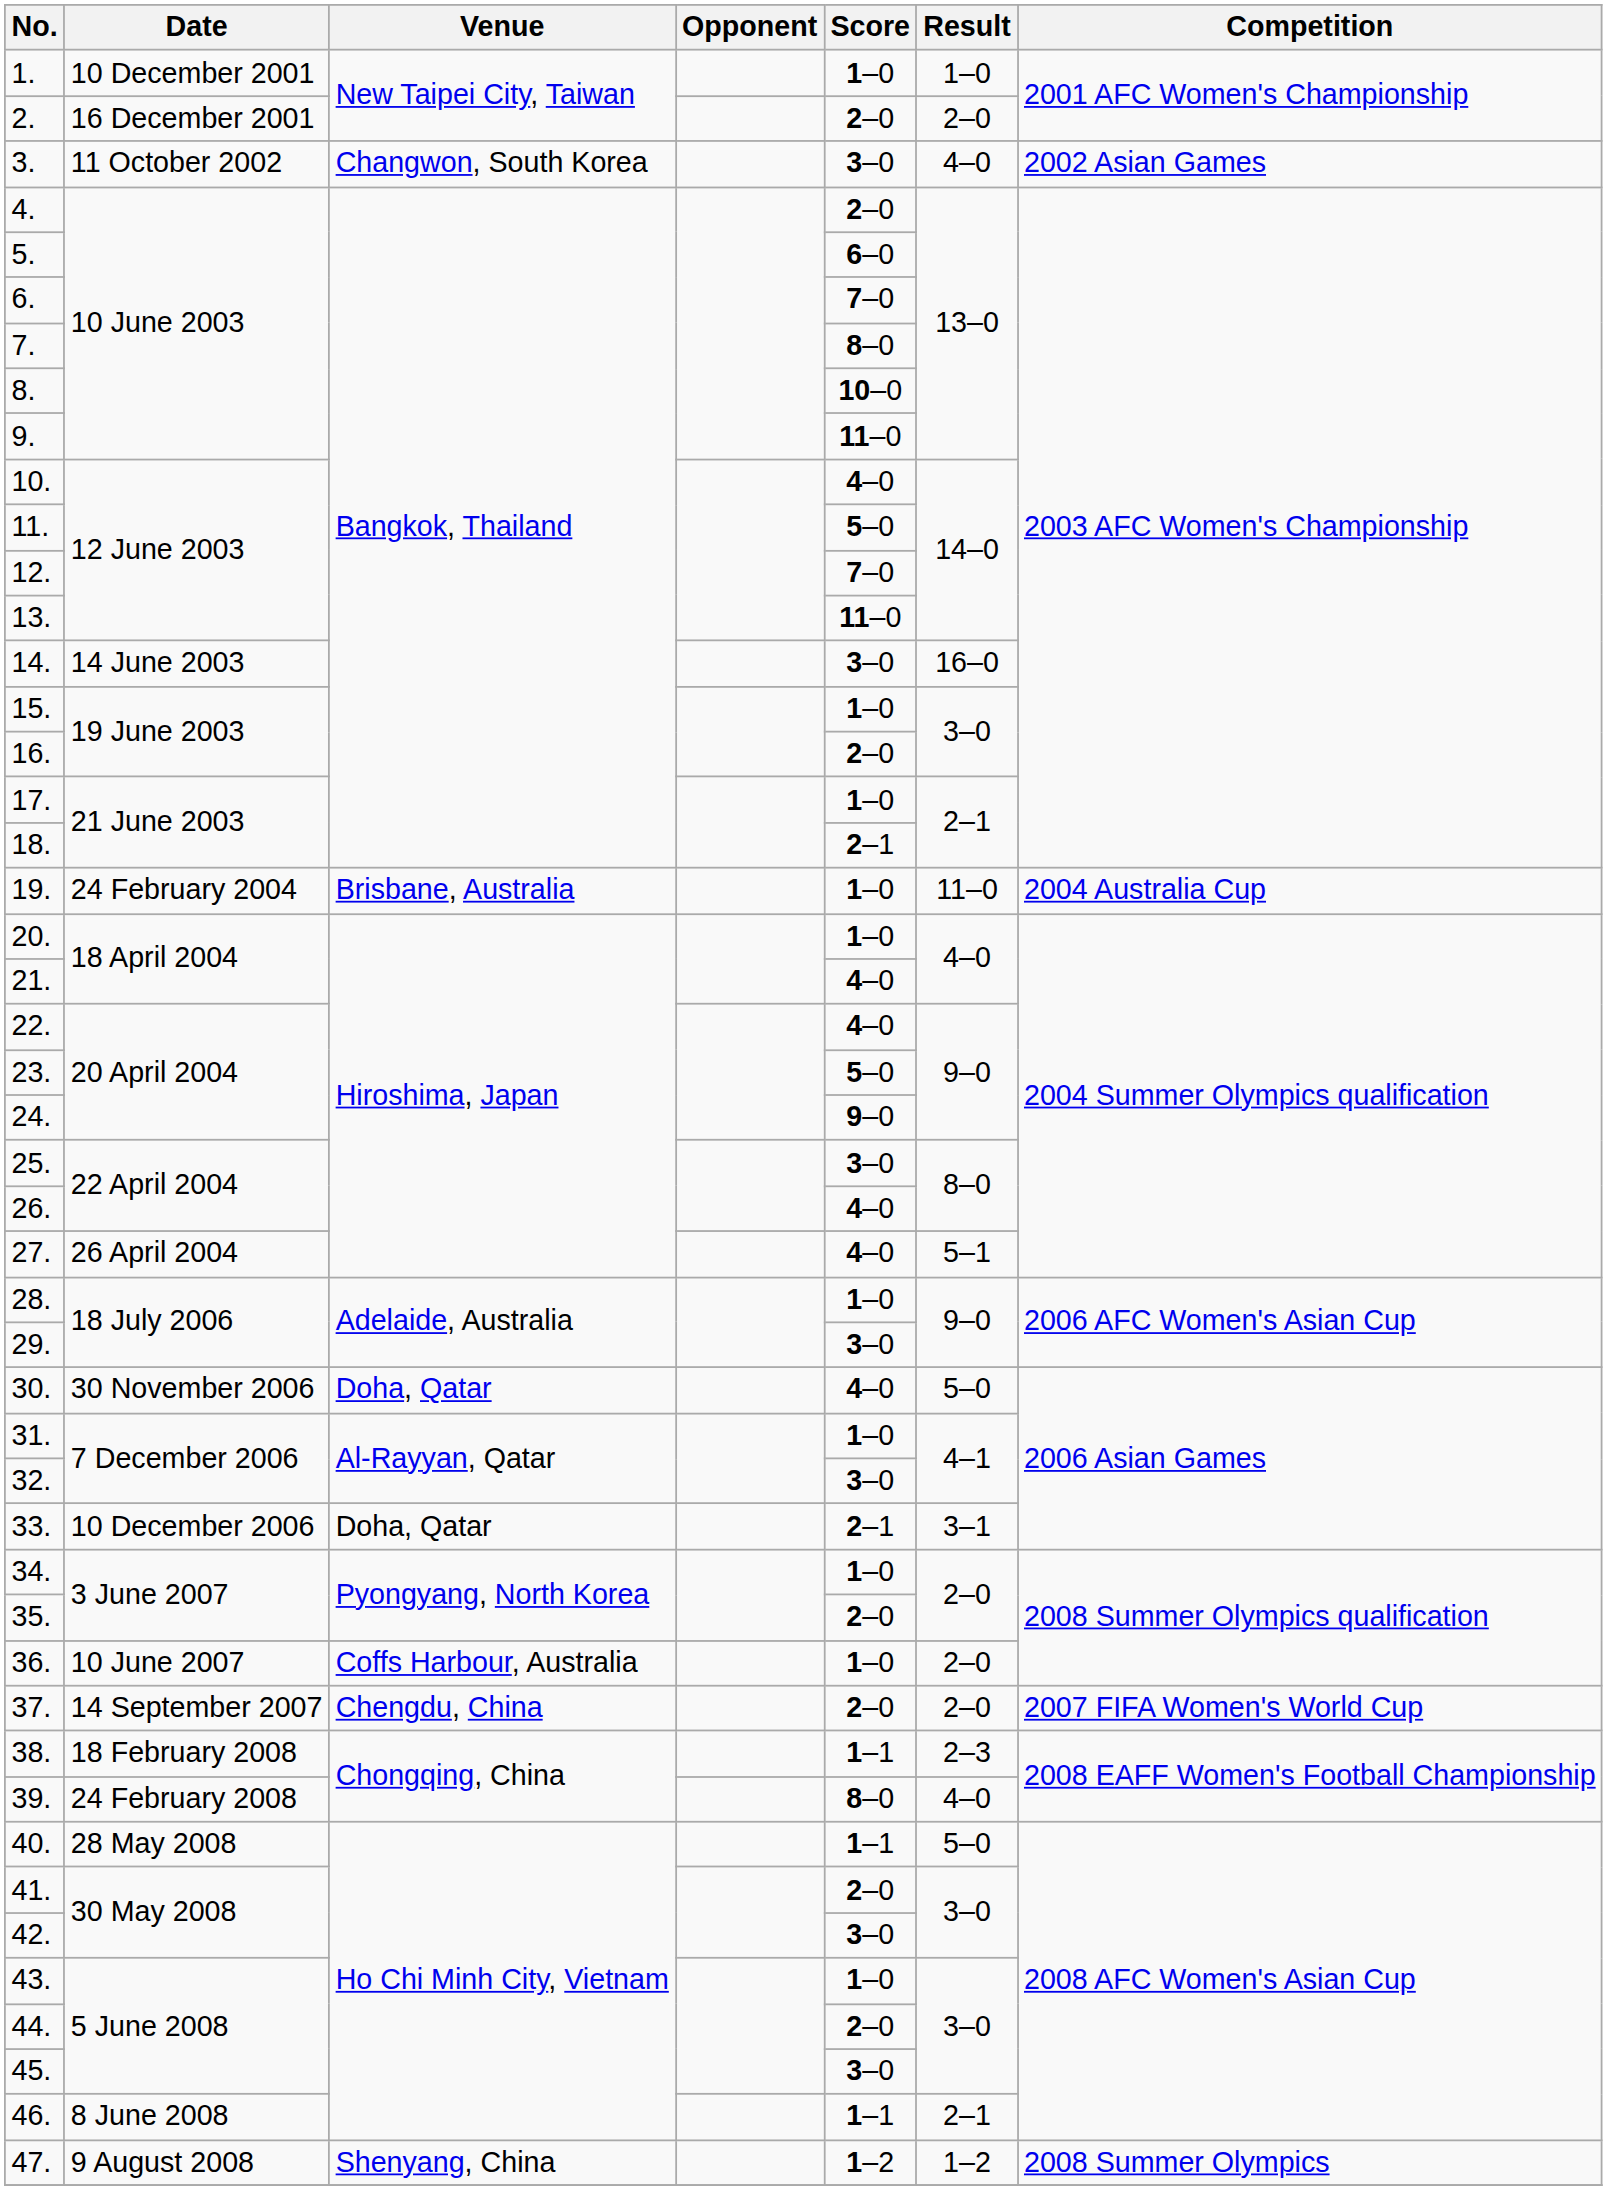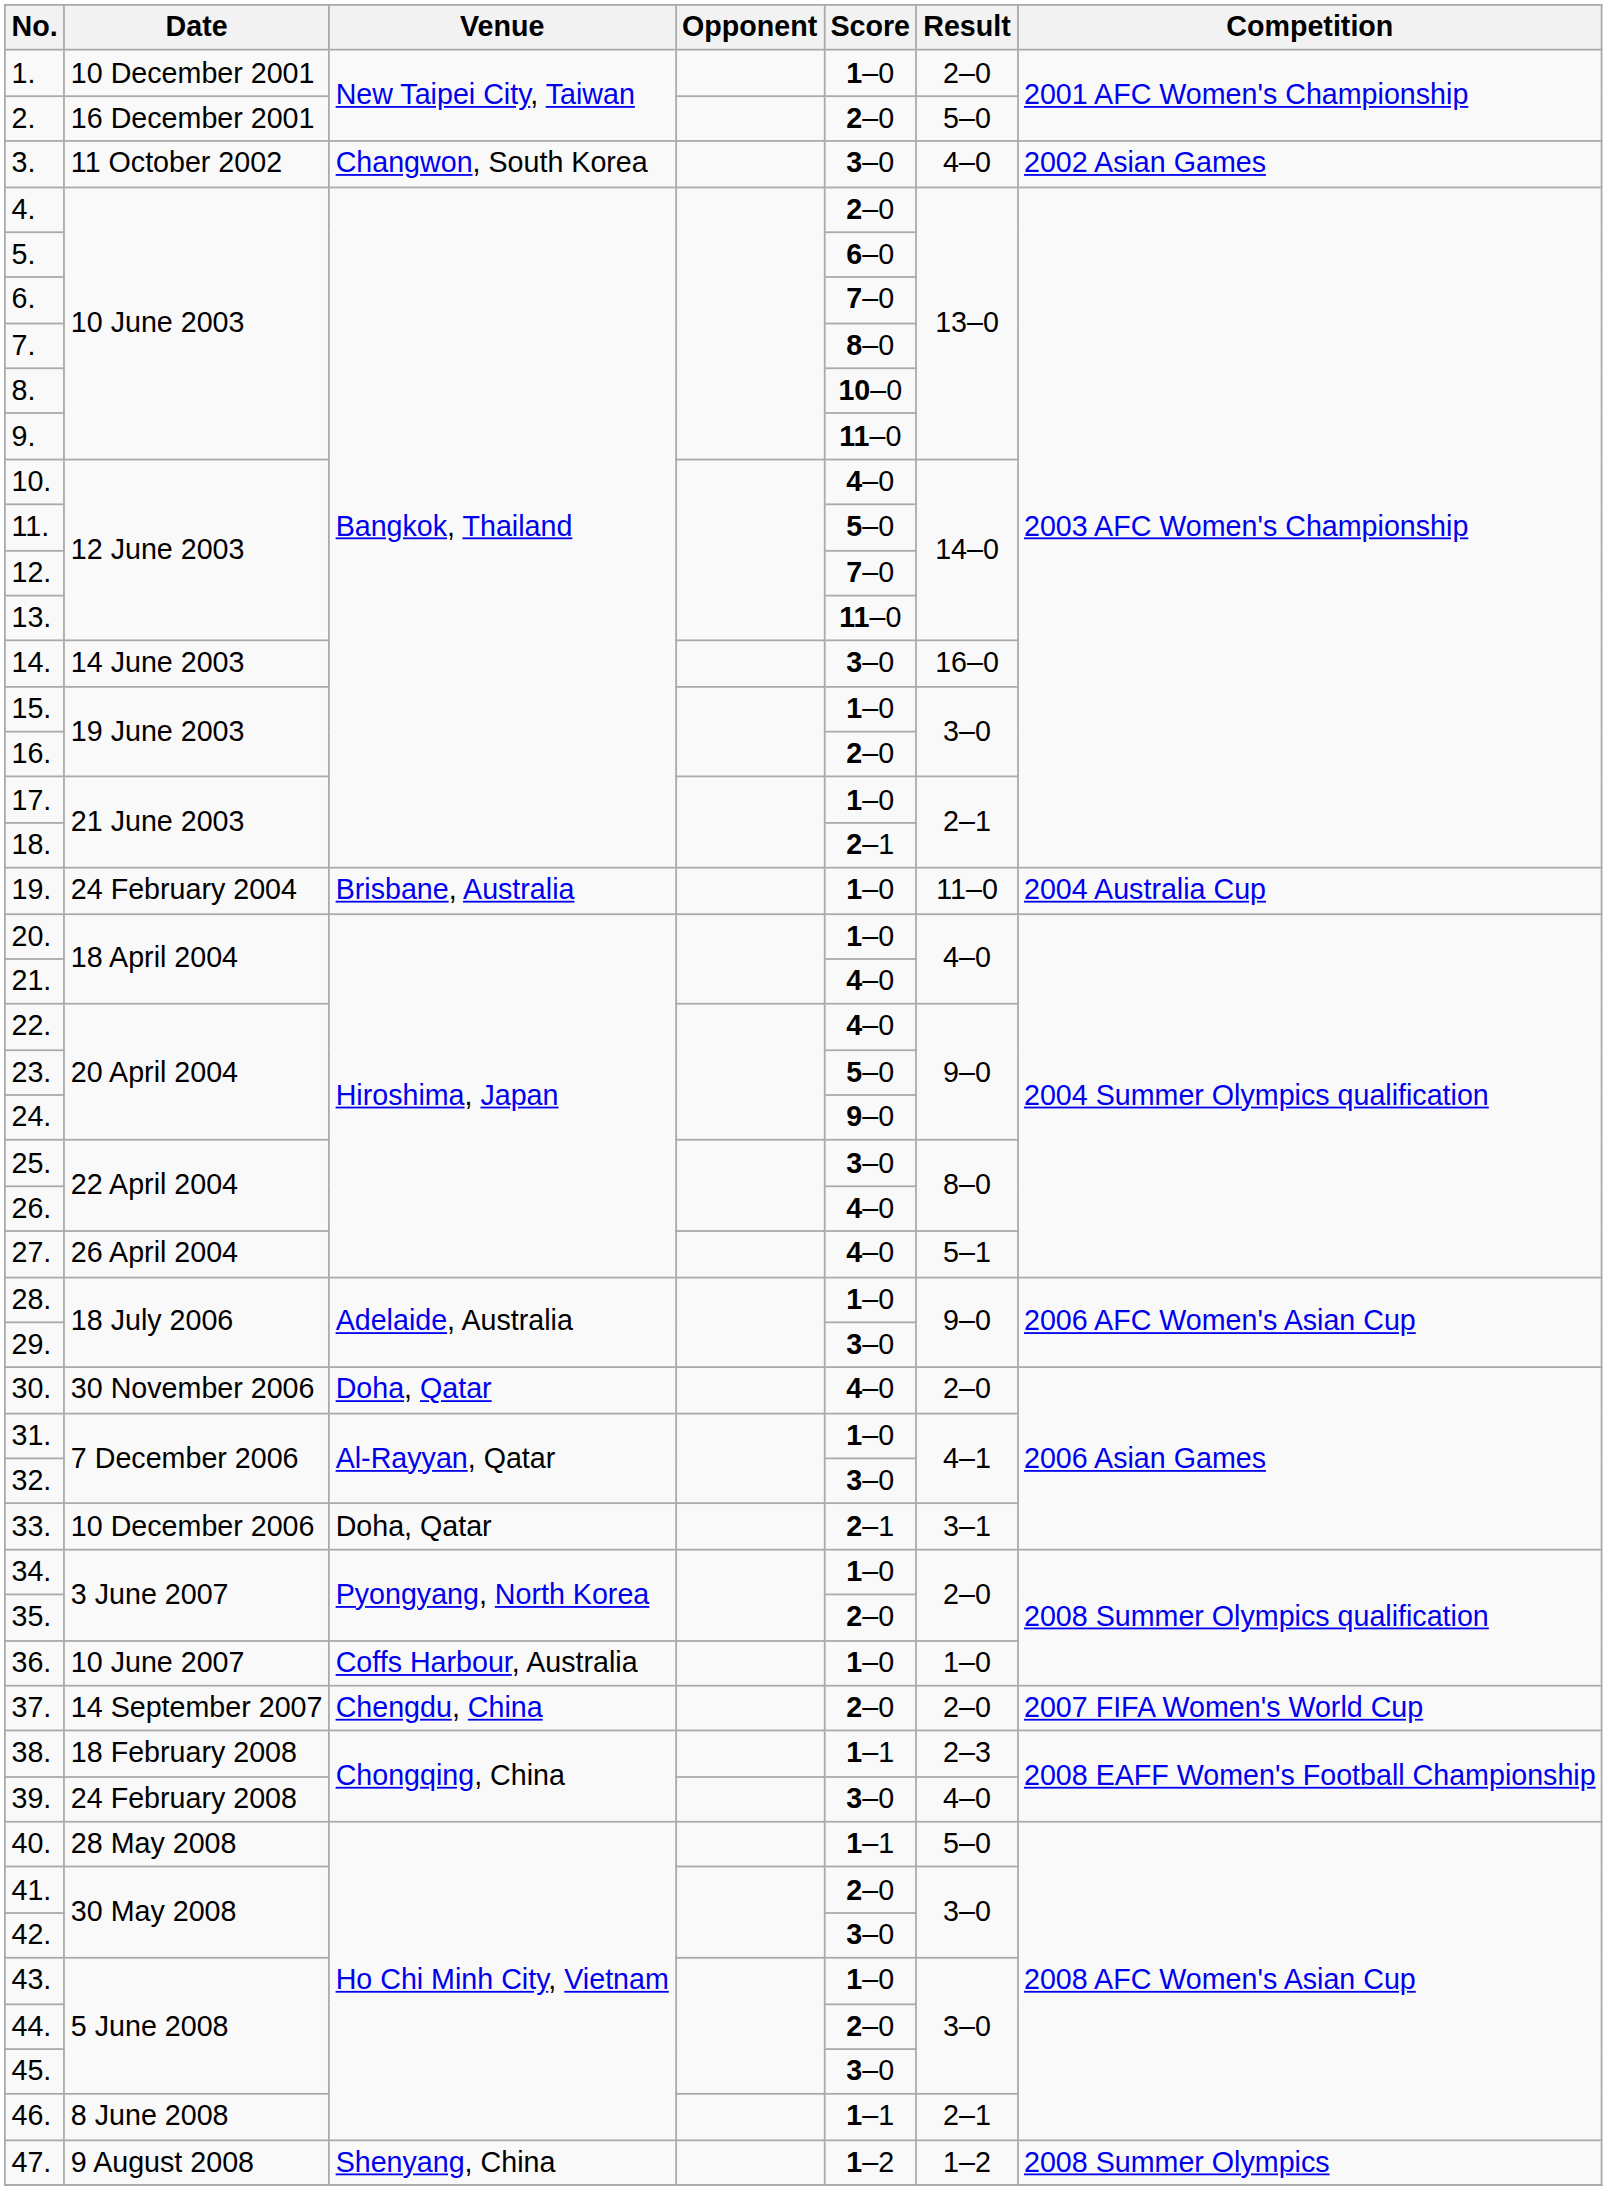 <table class="wikitable">
 <tr>
 <th>No.</th>
 <th>Date</th>
 <th>Venue</th>
 <th>Opponent</th>
 <th>Score</th>
 <th>Result</th>
 <th>Competition</th>
 </tr>
 <tr>
 <td>1.</td>
 <td>10 December 2001</td>
 <td rowspan=2><a href='#'>New Taipei City</a>, <a href='#'>Taiwan</a></td>
 <td></td>
 <td align=center><strong>1</strong>–0</td>
-<td align=center>1–0</td>
+<td align=center>2–0</td>
 <td rowspan=2><a href='#'>2001 AFC Women's Championship</a></td>
 </tr>
 <tr>
 <td>2.</td>
 <td>16 December 2001</td>
 <td></td>
 <td align=center><strong>2</strong>–0</td>
-<td align=center>2–0</td>
+<td align=center>5–0</td>
 </tr>
 <tr>
 <td>3.</td>
 <td>11 October 2002</td>
 <td><a href='#'>Changwon</a>, South Korea</td>
 <td></td>
 <td align=center><strong>3</strong>–0</td>
 <td align=center>4–0</td>
 <td><a href='#'>2002 Asian Games</a></td>
 </tr>
 <tr>
 <td>4.</td>
 <td rowspan=6>10 June 2003</td>
 <td rowspan=15><a href='#'>Bangkok</a>, <a href='#'>Thailand</a></td>
 <td rowspan=6></td>
 <td align=center><strong>2</strong>–0</td>
 <td rowspan=6 align=center>13–0</td>
 <td rowspan=15><a href='#'>2003 AFC Women's Championship</a></td>
 </tr>
 <tr>
 <td>5.</td>
 <td align=center><strong>6</strong>–0</td>
 </tr>
 <tr>
 <td>6.</td>
 <td align=center><strong>7</strong>–0</td>
 </tr>
 <tr>
 <td>7.</td>
 <td align=center><strong>8</strong>–0</td>
 </tr>
 <tr>
 <td>8.</td>
 <td align=center><strong>10</strong>–0</td>
 </tr>
 <tr>
 <td>9.</td>
 <td align=center><strong>11</strong>–0</td>
 </tr>
 <tr>
 <td>10.</td>
 <td rowspan=4>12 June 2003</td>
 <td rowspan=4></td>
 <td align=center><strong>4</strong>–0</td>
 <td rowspan=4 align=center>14–0</td>
 </tr>
 <tr>
 <td>11.</td>
 <td align=center><strong>5</strong>–0</td>
 </tr>
 <tr>
 <td>12.</td>
 <td align=center><strong>7</strong>–0</td>
 </tr>
 <tr>
 <td>13.</td>
 <td align=center><strong>11</strong>–0</td>
 </tr>
 <tr>
 <td>14.</td>
 <td>14 June 2003</td>
 <td></td>
 <td align=center><strong>3</strong>–0</td>
 <td align=center>16–0</td>
 </tr>
 <tr>
 <td>15.</td>
 <td rowspan=2>19 June 2003</td>
 <td rowspan=2></td>
 <td align=center><strong>1</strong>–0</td>
 <td rowspan=2 align=center>3–0</td>
 </tr>
 <tr>
 <td>16.</td>
 <td align=center><strong>2</strong>–0</td>
 </tr>
 <tr>
 <td>17.</td>
 <td rowspan=2>21 June 2003</td>
 <td rowspan=2></td>
 <td align=center><strong>1</strong>–0</td>
 <td rowspan=2 align=center>2–1 </td>
 </tr>
 <tr>
 <td>18.</td>
 <td align=center><strong>2</strong>–1</td>
 </tr>
 <tr>
 <td>19.</td>
 <td>24 February 2004</td>
 <td><a href='#'>Brisbane</a>, <a href='#'>Australia</a></td>
 <td></td>
 <td align=center><strong>1</strong>–0</td>
 <td align=center>11–0</td>
 <td><a href='#'>2004 Australia Cup</a></td>
 </tr>
 <tr>
 <td>20.</td>
 <td rowspan=2>18 April 2004</td>
 <td rowspan=8><a href='#'>Hiroshima</a>, <a href='#'>Japan</a></td>
 <td rowspan=2></td>
 <td align=center><strong>1</strong>–0</td>
 <td rowspan=2 align=center>4–0</td>
 <td rowspan=8><a href='#'>2004 Summer Olympics qualification</a></td>
 </tr>
 <tr>
 <td>21.</td>
 <td align=center><strong>4</strong>–0</td>
 </tr>
 <tr>
 <td>22.</td>
 <td rowspan=3>20 April 2004</td>
 <td rowspan=3></td>
 <td align=center><strong>4</strong>–0</td>
 <td rowspan=3 align=center>9–0</td>
 </tr>
 <tr>
 <td>23.</td>
 <td align=center><strong>5</strong>–0</td>
 </tr>
 <tr>
 <td>24.</td>
 <td align=center><strong>9</strong>–0</td>
 </tr>
 <tr>
 <td>25.</td>
 <td rowspan=2>22 April 2004</td>
 <td rowspan=2></td>
 <td align=center><strong>3</strong>–0</td>
 <td rowspan=2 align=center>8–0</td>
 </tr>
 <tr>
 <td>26.</td>
 <td align=center><strong>4</strong>–0</td>
 </tr>
 <tr>
 <td>27.</td>
 <td>26 April 2004</td>
 <td></td>
 <td align=center><strong>4</strong>–0</td>
 <td align=center>5–1</td>
 </tr>
 <tr>
 <td>28.</td>
 <td rowspan=2>18 July 2006</td>
 <td rowspan=2><a href='#'>Adelaide</a>, Australia</td>
 <td rowspan=2></td>
 <td align=center><strong>1</strong>–0</td>
 <td rowspan=2 align=center>9–0</td>
 <td rowspan=2><a href='#'>2006 AFC Women's Asian Cup</a></td>
 </tr>
 <tr>
 <td>29.</td>
 <td align=center><strong>3</strong>–0</td>
 </tr>
 <tr>
 <td>30.</td>
 <td>30 November 2006</td>
 <td><a href='#'>Doha</a>, <a href='#'>Qatar</a></td>
 <td></td>
 <td align=center><strong>4</strong>–0</td>
-<td align=center>5–0</td>
+<td align=center>2–0</td>
 <td rowspan=4><a href='#'>2006 Asian Games</a></td>
 </tr>
 <tr>
 <td>31.</td>
 <td rowspan=2>7 December 2006</td>
 <td rowspan=2><a href='#'>Al-Rayyan</a>, Qatar</td>
 <td rowspan=2></td>
 <td align=center><strong>1</strong>–0</td>
 <td rowspan=2 align=center>4–1</td>
 </tr>
 <tr>
 <td>32.</td>
 <td align=center><strong>3</strong>–0</td>
 </tr>
 <tr>
 <td>33.</td>
 <td>10 December 2006</td>
 <td>Doha, Qatar</td>
 <td></td>
 <td align=center><strong>2</strong>–1</td>
 <td align=center>3–1 </td>
 </tr>
 <tr>
 <td>34.</td>
 <td rowspan=2>3 June 2007</td>
 <td rowspan=2><a href='#'>Pyongyang</a>, <a href='#'>North Korea</a></td>
 <td rowspan=2></td>
 <td align=center><strong>1</strong>–0</td>
 <td rowspan=2 align=center>2–0</td>
 <td rowspan=3><a href='#'>2008 Summer Olympics qualification</a></td>
 </tr>
 <tr>
 <td>35.</td>
 <td align=center><strong>2</strong>–0</td>
 </tr>
 <tr>
 <td>36.</td>
 <td>10 June 2007</td>
 <td><a href='#'>Coffs Harbour</a>, Australia</td>
 <td></td>
 <td align=center><strong>1</strong>–0</td>
-<td align=center>2–0</td>
+<td align=center>1–0</td>
 </tr>
 <tr>
 <td>37.</td>
 <td>14 September 2007</td>
 <td><a href='#'>Chengdu</a>, <a href='#'>China</a></td>
 <td></td>
 <td align=center><strong>2</strong>–0</td>
 <td align=center>2–0</td>
 <td><a href='#'>2007 FIFA Women's World Cup</a></td>
 </tr>
 <tr>
 <td>38.</td>
 <td>18 February 2008</td>
 <td rowspan=2><a href='#'>Chongqing</a>, China</td>
 <td></td>
 <td align=center><strong>1</strong>–1</td>
 <td align=center>2–3</td>
 <td rowspan=2><a href='#'>2008 EAFF Women's Football Championship</a></td>
 </tr>
 <tr>
 <td>39.</td>
 <td>24 February 2008</td>
 <td></td>
-<td align=center><strong>8</strong>–0</td>
+<td align=center><strong>3</strong>–0</td>
 <td align=center>4–0</td>
 </tr>
 <tr>
 <td>40.</td>
 <td>28 May 2008</td>
 <td rowspan=7><a href='#'>Ho Chi Minh City</a>, <a href='#'>Vietnam</a></td>
 <td></td>
 <td align=center><strong>1</strong>–1</td>
 <td align=center>5–0</td>
 <td rowspan=7><a href='#'>2008 AFC Women's Asian Cup</a></td>
 </tr>
 <tr>
 <td>41.</td>
 <td rowspan=2>30 May 2008</td>
 <td rowspan=2></td>
 <td align=center><strong>2</strong>–0</td>
 <td rowspan=2 align=center>3–0</td>
 </tr>
 <tr>
 <td>42.</td>
 <td align=center><strong>3</strong>–0</td>
 </tr>
 <tr>
 <td>43.</td>
 <td rowspan=3>5 June 2008</td>
 <td rowspan=3></td>
 <td align=center><strong>1</strong>–0</td>
 <td rowspan=3 align=center>3–0</td>
 </tr>
 <tr>
 <td>44.</td>
 <td align=center><strong>2</strong>–0</td>
 </tr>
 <tr>
 <td>45.</td>
 <td align=center><strong>3</strong>–0</td>
 </tr>
 <tr>
 <td>46.</td>
 <td>8 June 2008</td>
 <td></td>
 <td align=center><strong>1</strong>–1</td>
 <td align=center>2–1</td>
 </tr>
 <tr>
 <td>47.</td>
 <td>9 August 2008</td>
 <td><a href='#'>Shenyang</a>, China</td>
 <td></td>
 <td align=center><strong>1</strong>–2</td>
 <td align=center>1–2</td>
 <td><a href='#'>2008 Summer Olympics</a></td>
 </tr>
 <tr>
 </tr>
 </table>
